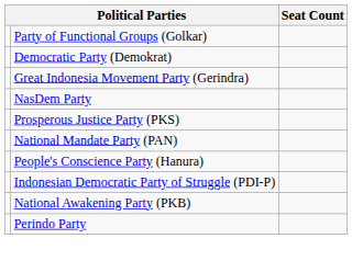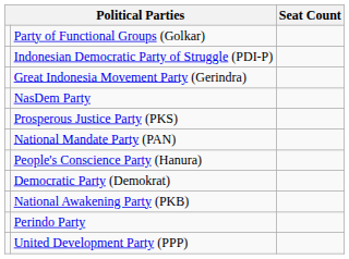 <table class="wikitable">
 <tr>
 <th colspan="2">Political Parties</th>
 <th>Seat Count</th>
 </tr>
 <tr>
 <td bgcolor=></td>
 <td><a href='#'>Party of Functional Groups</a> (Golkar)</td>
 <td></td>
 </tr>
 <tr>
 <td bgcolor=></td>
-<td><a href='#'>Democratic Party</a> (Demokrat)</td>
+<td><a href='#'>Indonesian Democratic Party of Struggle</a> (PDI-P)</td>
 <td></td>
 </tr>
 <tr>
 <td bgcolor=></td>
 <td><a href='#'>Great Indonesia Movement Party</a> (Gerindra)</td>
 <td></td>
 </tr>
 <tr>
 <td bgcolor=></td>
 <td><a href='#'>NasDem Party</a></td>
 <td></td>
 </tr>
 <tr>
 <td bgcolor=></td>
 <td><a href='#'>Prosperous Justice Party</a> (PKS)</td>
 <td></td>
 </tr>
 <tr>
 <td bgcolor=></td>
 <td><a href='#'>National Mandate Party</a> (PAN)</td>
 <td></td>
 </tr>
 <tr>
 <td bgcolor=></td>
 <td><a href='#'>People's Conscience Party</a> (Hanura)</td>
 <td></td>
 </tr>
 <tr>
 <td bgcolor=></td>
-<td><a href='#'>Indonesian Democratic Party of Struggle</a> (PDI-P)</td>
+<td><a href='#'>Democratic Party</a> (Demokrat)</td>
 <td></td>
 </tr>
 <tr>
 <td bgcolor=></td>
 <td><a href='#'>National Awakening Party</a> (PKB)</td>
 <td></td>
 </tr>
 <tr>
 <td bgcolor=></td>
 <td><a href='#'>Perindo Party</a></td>
 <td></td>
 </tr>
+<tr>
+<td bgcolor=></td>
+<td><a href='#'>United Development Party</a> (PPP)</td>
+<td></td>
+</tr>
 </table>
